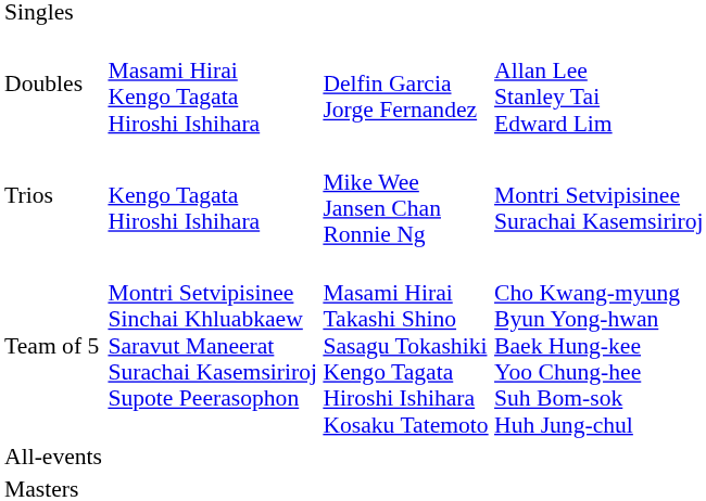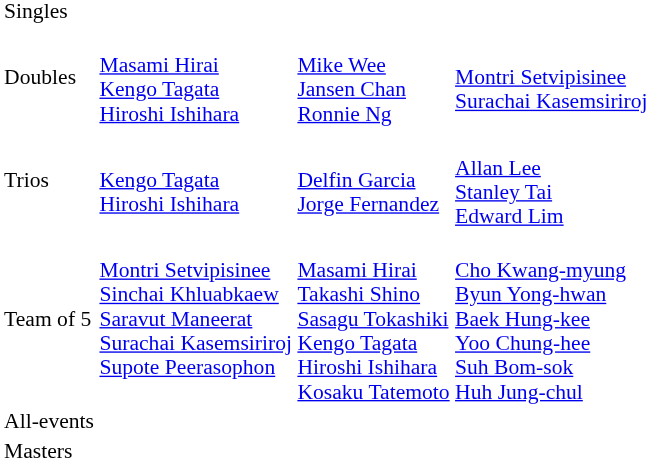 <table>
 <tr>
 <td>Singles</td>
 <td></td>
 <td></td>
 <td></td>
 </tr>
 <tr>
 <td>Doubles</td>
 <td><br><a href='#'>Masami Hirai</a><br><a href='#'>Kengo Tagata</a><br><a href='#'>Hiroshi Ishihara</a></td>
-<td><br><a href='#'>Delfin Garcia</a><br><a href='#'>Jorge Fernandez</a></td>
-<td><br><a href='#'>Allan Lee</a><br><a href='#'>Stanley Tai</a><br><a href='#'>Edward Lim</a></td>
+<td><br><a href='#'>Mike Wee</a><br><a href='#'>Jansen Chan</a><br><a href='#'>Ronnie Ng</a></td>
+<td><br><a href='#'>Montri Setvipisinee</a><br><a href='#'>Surachai Kasemsiriroj</a></td>
 </tr>
 <tr>
 <td>Trios</td>
 <td><br><a href='#'>Kengo Tagata</a><br><a href='#'>Hiroshi Ishihara</a></td>
-<td><br><a href='#'>Mike Wee</a><br><a href='#'>Jansen Chan</a><br><a href='#'>Ronnie Ng</a></td>
-<td><br><a href='#'>Montri Setvipisinee</a><br><a href='#'>Surachai Kasemsiriroj</a></td>
+<td><br><a href='#'>Delfin Garcia</a><br><a href='#'>Jorge Fernandez</a></td>
+<td><br><a href='#'>Allan Lee</a><br><a href='#'>Stanley Tai</a><br><a href='#'>Edward Lim</a></td>
 </tr>
 <tr>
 <td>Team of 5</td>
 <td valign=top><br><a href='#'>Montri Setvipisinee</a><br><a href='#'>Sinchai Khluabkaew</a><br><a href='#'>Saravut Maneerat</a><br><a href='#'>Surachai Kasemsiriroj</a><br><a href='#'>Supote Peerasophon</a></td>
 <td><br><a href='#'>Masami Hirai</a><br><a href='#'>Takashi Shino</a><br><a href='#'>Sasagu Tokashiki</a><br><a href='#'>Kengo Tagata</a><br><a href='#'>Hiroshi Ishihara</a><br><a href='#'>Kosaku Tatemoto</a></td>
 <td><br><a href='#'>Cho Kwang-myung</a><br><a href='#'>Byun Yong-hwan</a><br><a href='#'>Baek Hung-kee</a><br><a href='#'>Yoo Chung-hee</a><br><a href='#'>Suh Bom-sok</a><br><a href='#'>Huh Jung-chul</a></td>
 </tr>
 <tr>
 <td>All-events</td>
 <td></td>
 <td></td>
 <td></td>
 </tr>
 <tr>
 <td>Masters</td>
 <td></td>
 <td></td>
 <td></td>
 </tr>
 </table>
